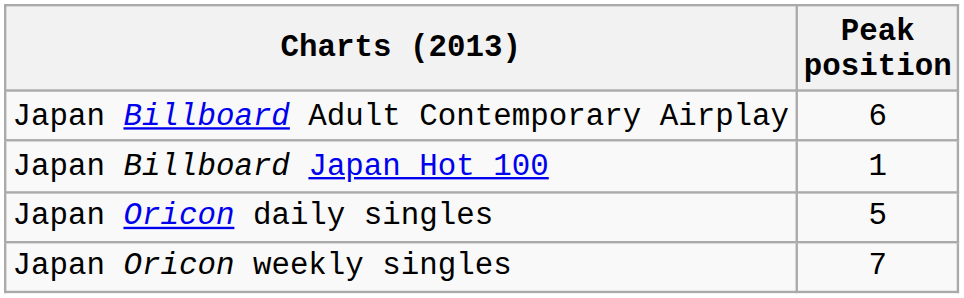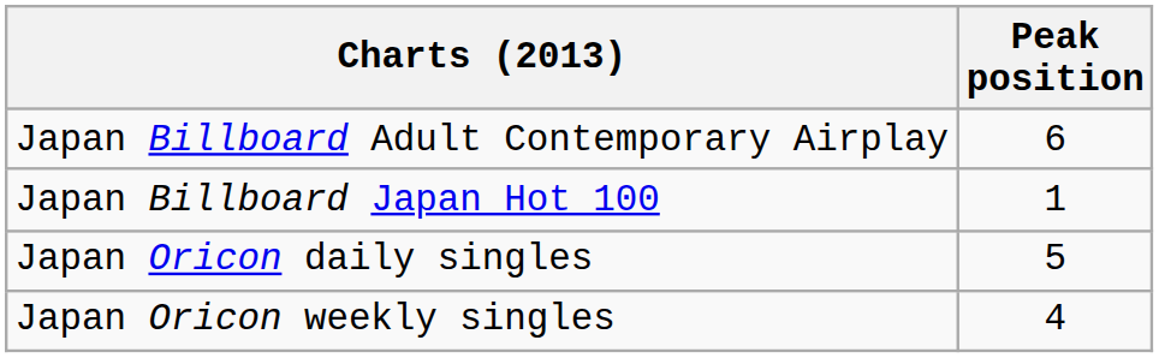 <table class="wikitable sortable">
 <tr>
 <th>Charts (2013)</th>
 <th>Peak<br>position</th>
 </tr>
 <tr>
 <td>Japan <em><a href='#'>Billboard</a></em> Adult Contemporary Airplay</td>
 <td style="text-align:center;">6</td>
 </tr>
 <tr>
 <td>Japan <em>Billboard</em> <a href='#'>Japan Hot 100</a></td>
 <td style="text-align:center;">1</td>
 </tr>
 <tr>
 <td>Japan <em><a href='#'>Oricon</a></em> daily singles</td>
 <td align="center">5</td>
 </tr>
 <tr>
 <td>Japan <em>Oricon</em> weekly singles</td>
-<td align="center">7</td>
+<td align="center">4</td>
 </tr>
 </table>
